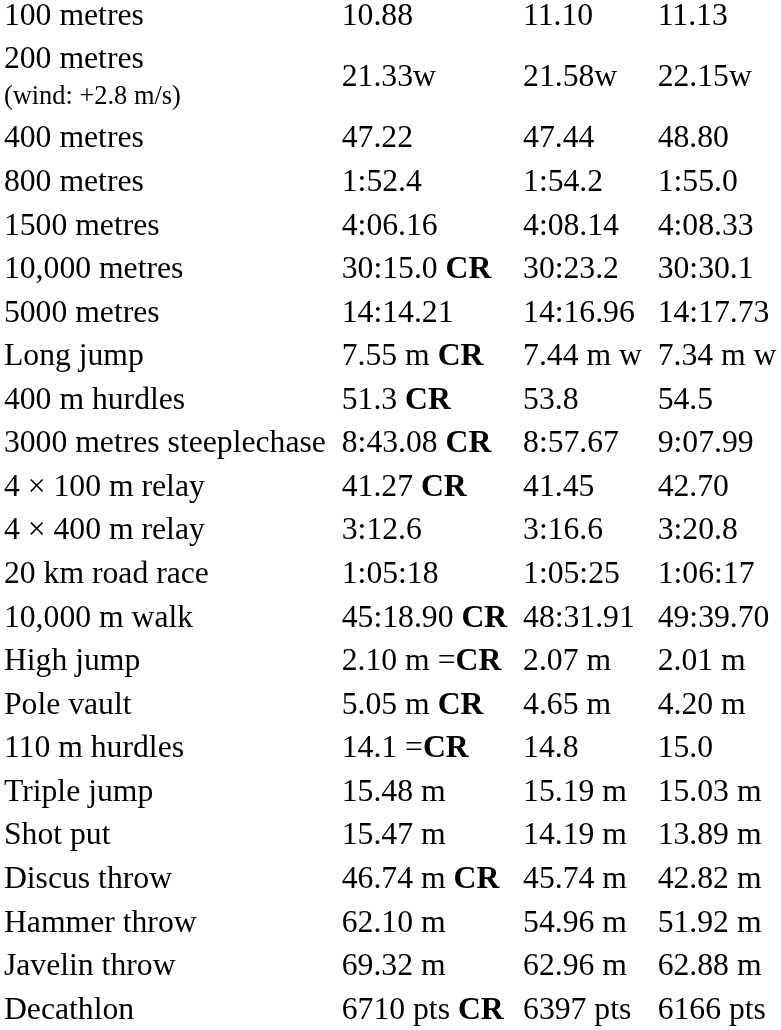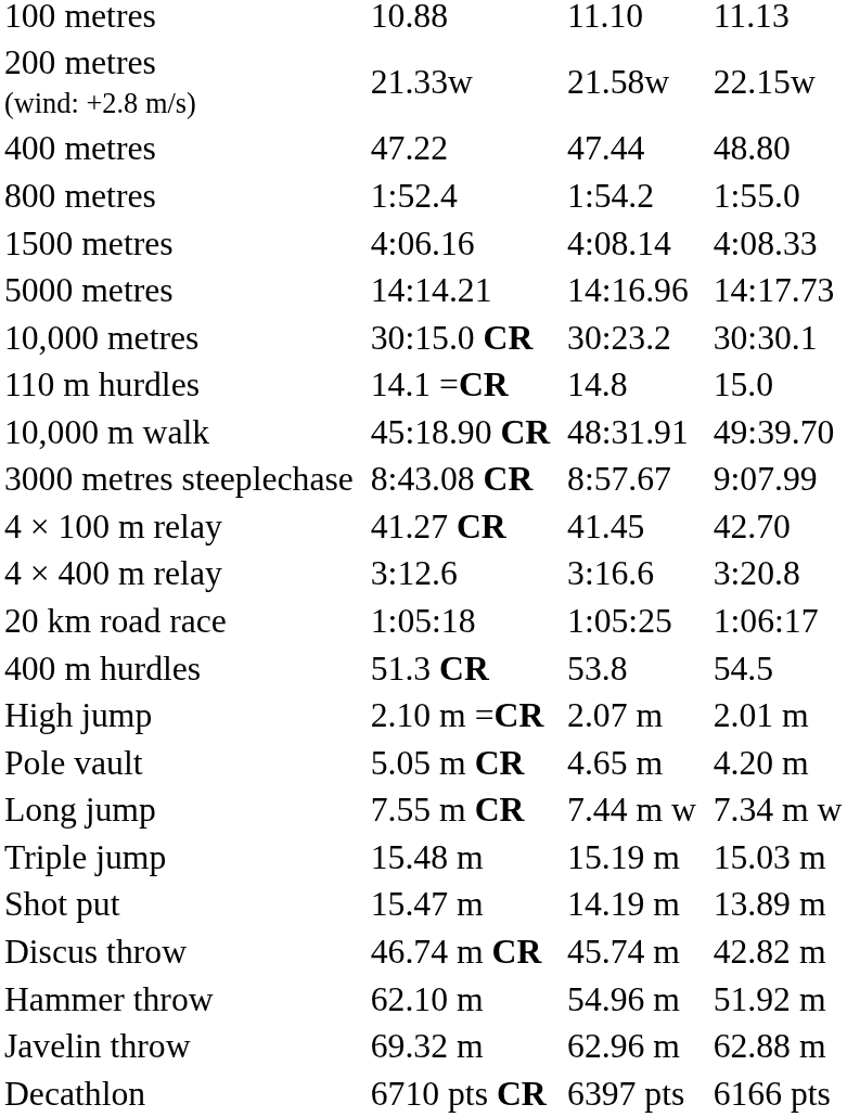 <table>
 <tr>
 <td>100 metres</td>
 <td></td>
 <td>10.88</td>
 <td></td>
 <td>11.10</td>
 <td></td>
 <td>11.13</td>
 </tr>
 <tr>
 <td>200 metres<br><small>(wind: +2.8 m/s)</small></td>
 <td></td>
 <td>21.33w</td>
 <td></td>
 <td>21.58w</td>
 <td></td>
 <td>22.15w</td>
 </tr>
 <tr>
 <td>400 metres</td>
 <td></td>
 <td>47.22</td>
 <td></td>
 <td>47.44</td>
 <td></td>
 <td>48.80</td>
 </tr>
 <tr>
 <td>800 metres</td>
 <td></td>
 <td>1:52.4</td>
 <td></td>
 <td>1:54.2</td>
 <td></td>
 <td>1:55.0</td>
 </tr>
 <tr>
 <td>1500 metres</td>
 <td></td>
 <td>4:06.16</td>
 <td></td>
 <td>4:08.14</td>
 <td></td>
 <td>4:08.33</td>
 </tr>
 <tr>
+<td>5000 metres</td>
+<td></td>
+<td>14:14.21</td>
+<td></td>
+<td>14:16.96</td>
+<td></td>
+<td>14:17.73</td>
+</tr>
+<tr>
 <td>10,000 metres</td>
 <td></td>
 <td>30:15.0 <strong>CR</strong></td>
 <td></td>
 <td>30:23.2</td>
 <td></td>
 <td>30:30.1</td>
 </tr>
 <tr>
-<td>5000 metres</td>
+<td>110 m hurdles</td>
 <td></td>
-<td>14:14.21</td>
+<td>14.1 =<strong>CR</strong></td>
 <td></td>
-<td>14:16.96</td>
+<td>14.8</td>
 <td></td>
-<td>14:17.73</td>
+<td>15.0</td>
 </tr>
 <tr>
-<td>Long jump</td>
+<td>10,000 m walk</td>
 <td></td>
-<td>7.55 m <strong>CR</strong></td>
+<td>45:18.90 <strong>CR</strong></td>
 <td></td>
-<td>7.44 m w</td>
+<td>48:31.91</td>
 <td></td>
-<td>7.34 m w</td>
-</tr>
-<tr>
-<td>400 m hurdles</td>
-<td></td>
-<td>51.3 <strong>CR</strong></td>
-<td></td>
-<td>53.8</td>
-<td></td>
-<td>54.5</td>
+<td>49:39.70</td>
 </tr>
 <tr>
 <td>3000 metres steeplechase</td>
 <td></td>
 <td>8:43.08 <strong>CR</strong></td>
 <td></td>
 <td>8:57.67</td>
 <td></td>
 <td>9:07.99</td>
 </tr>
 <tr>
 <td>4 × 100 m relay</td>
 <td></td>
 <td>41.27 <strong>CR</strong></td>
 <td></td>
 <td>41.45</td>
 <td></td>
 <td>42.70</td>
 </tr>
 <tr>
 <td>4 × 400 m relay</td>
 <td></td>
 <td>3:12.6</td>
 <td></td>
 <td>3:16.6</td>
 <td></td>
 <td>3:20.8</td>
 </tr>
 <tr>
 <td>20 km road race</td>
 <td></td>
 <td>1:05:18</td>
 <td></td>
 <td>1:05:25</td>
 <td></td>
 <td>1:06:17</td>
 </tr>
 <tr>
-<td>10,000 m walk</td>
+<td>400 m hurdles</td>
 <td></td>
-<td>45:18.90 <strong>CR</strong></td>
+<td>51.3 <strong>CR</strong></td>
 <td></td>
-<td>48:31.91</td>
+<td>53.8</td>
 <td></td>
-<td>49:39.70</td>
+<td>54.5</td>
 </tr>
 <tr>
 <td>High jump</td>
 <td></td>
 <td>2.10 m =<strong>CR</strong></td>
 <td></td>
 <td>2.07 m</td>
 <td></td>
 <td>2.01 m</td>
 </tr>
 <tr>
 <td>Pole vault</td>
 <td></td>
 <td>5.05 m <strong>CR</strong></td>
 <td></td>
 <td>4.65 m</td>
 <td></td>
 <td>4.20 m</td>
 </tr>
 <tr>
-<td>110 m hurdles</td>
+<td>Long jump</td>
 <td></td>
-<td>14.1 =<strong>CR</strong></td>
+<td>7.55 m <strong>CR</strong></td>
 <td></td>
-<td>14.8</td>
+<td>7.44 m w</td>
 <td></td>
-<td>15.0</td>
+<td>7.34 m w</td>
 </tr>
 <tr>
 <td>Triple jump</td>
 <td></td>
 <td>15.48 m</td>
 <td></td>
 <td>15.19 m</td>
 <td></td>
 <td>15.03 m</td>
 </tr>
 <tr>
 <td>Shot put</td>
 <td></td>
 <td>15.47 m</td>
 <td></td>
 <td>14.19 m</td>
 <td></td>
 <td>13.89 m</td>
 </tr>
 <tr>
 <td>Discus throw</td>
 <td></td>
 <td>46.74 m <strong>CR</strong></td>
 <td></td>
 <td>45.74 m</td>
 <td></td>
 <td>42.82 m</td>
 </tr>
 <tr>
 <td>Hammer throw</td>
 <td></td>
 <td>62.10 m</td>
 <td></td>
 <td>54.96 m</td>
 <td></td>
 <td>51.92 m</td>
 </tr>
 <tr>
 <td>Javelin throw</td>
 <td></td>
 <td>69.32 m</td>
 <td></td>
 <td>62.96 m</td>
 <td></td>
 <td>62.88 m</td>
 </tr>
 <tr>
 <td>Decathlon</td>
 <td></td>
 <td>6710 pts <strong>CR</strong></td>
 <td></td>
 <td>6397 pts</td>
 <td></td>
 <td>6166 pts</td>
 </tr>
 </table>
